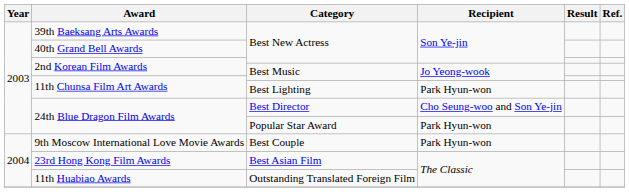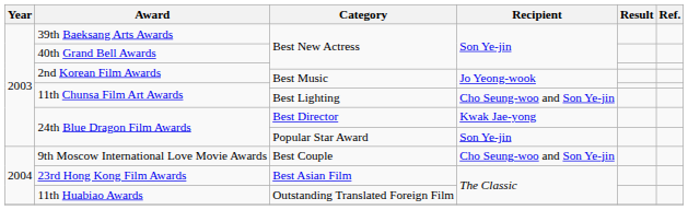 <table class="wikitable sortable">
 <tr>
 <th>Year</th>
 <th>Award</th>
 <th>Category</th>
 <th>Recipient</th>
 <th>Result</th>
 <th>Ref.</th>
 </tr>
 <tr>
 <td rowspan="8">2003</td>
 <td>39th <a href='#'>Baeksang Arts Awards</a></td>
 <td rowspan="3">Best New Actress</td>
 <td rowspan="3"><a href='#'>Son Ye-jin</a></td>
 <td></td>
 <td></td>
 </tr>
 <tr>
 <td>40th <a href='#'>Grand Bell Awards</a></td>
 <td></td>
 <td></td>
 </tr>
 <tr>
 <td rowspan="2">2nd <a href='#'>Korean Film Awards</a></td>
 <td></td>
 <td></td>
 </tr>
 <tr>
 <td rowspan="2">Best Music</td>
 <td rowspan="2"><a href='#'>Jo Yeong-wook</a></td>
 <td></td>
 <td></td>
 </tr>
 <tr>
 <td rowspan="2">11th <a href='#'>Chunsa Film Art Awards</a></td>
 <td></td>
 <td></td>
 </tr>
 <tr>
 <td>Best Lighting</td>
-<td>Park Hyun-won</td>
+<td><a href='#'>Cho Seung-woo</a> and <a href='#'>Son Ye-jin</a></td>
 <td></td>
 <td></td>
 </tr>
 <tr>
 <td rowspan="2">24th <a href='#'>Blue Dragon Film Awards</a></td>
 <td><a href='#'>Best Director</a></td>
-<td><a href='#'>Cho Seung-woo</a> and <a href='#'>Son Ye-jin</a></td>
+<td><a href='#'>Kwak Jae-yong</a></td>
 <td></td>
 <td></td>
 </tr>
 <tr>
 <td>Popular Star Award</td>
-<td>Park Hyun-won</td>
+<td><a href='#'>Son Ye-jin</a></td>
 <td></td>
 <td></td>
 </tr>
 <tr>
 <td rowspan="3">2004</td>
 <td>9th Moscow International Love Movie Awards</td>
 <td>Best Couple</td>
-<td>Park Hyun-won</td>
+<td><a href='#'>Cho Seung-woo</a> and <a href='#'>Son Ye-jin</a></td>
 <td></td>
 <td></td>
 </tr>
 <tr>
 <td><a href='#'>23rd Hong Kong Film Awards</a></td>
 <td><a href='#'>Best Asian Film</a></td>
 <td rowspan="2"><em>The Classic</em></td>
 <td></td>
 <td></td>
 </tr>
 <tr>
 <td>11th <a href='#'>Huabiao Awards</a></td>
 <td>Outstanding Translated Foreign Film</td>
 <td></td>
 <td></td>
 </tr>
 <tr>
 </tr>
 </table>
